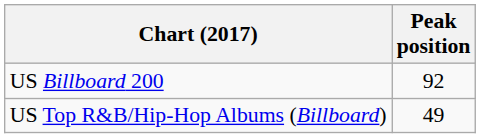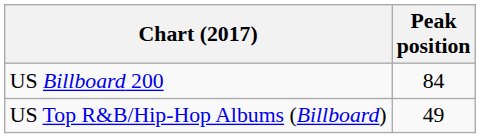 <table class="wikitable sortable">
 <tr>
 <th>Chart (2017)</th>
 <th>Peak<br>position</th>
 </tr>
 <tr>
 <td>US <a href='#'><em>Billboard</em> 200</a></td>
-<td align="center">92</td>
+<td align="center">84</td>
 </tr>
 <tr>
 <td>US <a href='#'>Top R&B/Hip-Hop Albums</a> (<em><a href='#'>Billboard</a></em>)</td>
 <td align="center">49</td>
 </tr>
 </table>
